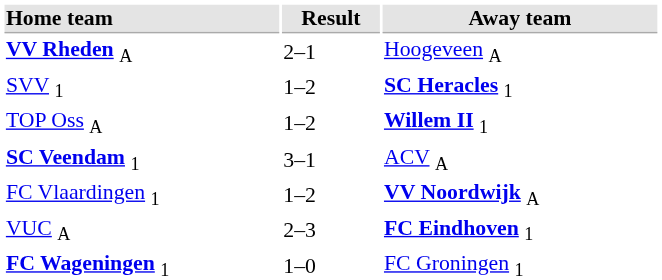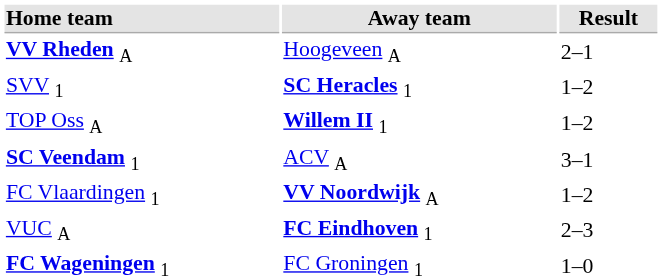 <table style="float:right;">
 <tr bgcolor="#E4E4E4">
 <th style="border-bottom:1px solid #AAAAAA" width="200" align="left">Home team</th>
+<th style="border-bottom:1px solid #AAAAAA" width="200">Away team</th>
 <th style="border-bottom:1px solid #AAAAAA" width="70" align="center">Result</th>
-<th style="border-bottom:1px solid #AAAAAA" width="200">Away team</th>
 </tr>
 <tr>
 <td><strong><a href='#'>VV Rheden</a></strong> <sub>A</sub></td>
+<td><a href='#'>Hoogeveen</a> <sub>A</sub></td>
 <td>2–1</td>
-<td><a href='#'>Hoogeveen</a> <sub>A</sub></td>
 </tr>
 <tr>
 <td><a href='#'>SVV</a> <sub>1</sub></td>
+<td><strong><a href='#'>SC Heracles</a></strong> <sub>1</sub></td>
 <td>1–2</td>
-<td><strong><a href='#'>SC Heracles</a></strong> <sub>1</sub></td>
 </tr>
 <tr>
 <td><a href='#'>TOP Oss</a> <sub>A</sub></td>
+<td><strong><a href='#'>Willem II</a></strong> <sub>1</sub></td>
 <td>1–2</td>
-<td><strong><a href='#'>Willem II</a></strong> <sub>1</sub></td>
 </tr>
 <tr>
 <td><strong><a href='#'>SC Veendam</a></strong> <sub>1</sub></td>
+<td><a href='#'>ACV</a> <sub>A</sub></td>
 <td>3–1</td>
-<td><a href='#'>ACV</a> <sub>A</sub></td>
 </tr>
 <tr>
 <td><a href='#'>FC Vlaardingen</a> <sub>1</sub></td>
+<td><strong><a href='#'>VV Noordwijk</a></strong> <sub>A</sub></td>
 <td>1–2</td>
-<td><strong><a href='#'>VV Noordwijk</a></strong> <sub>A</sub></td>
 </tr>
 <tr>
 <td><a href='#'>VUC</a> <sub>A</sub></td>
+<td><strong><a href='#'>FC Eindhoven</a></strong> <sub>1</sub></td>
 <td>2–3</td>
-<td><strong><a href='#'>FC Eindhoven</a></strong> <sub>1</sub></td>
 </tr>
 <tr>
 <td><strong><a href='#'>FC Wageningen</a></strong> <sub>1</sub></td>
+<td><a href='#'>FC Groningen</a> <sub>1</sub></td>
 <td>1–0</td>
-<td><a href='#'>FC Groningen</a> <sub>1</sub></td>
 </tr>
 </table>
